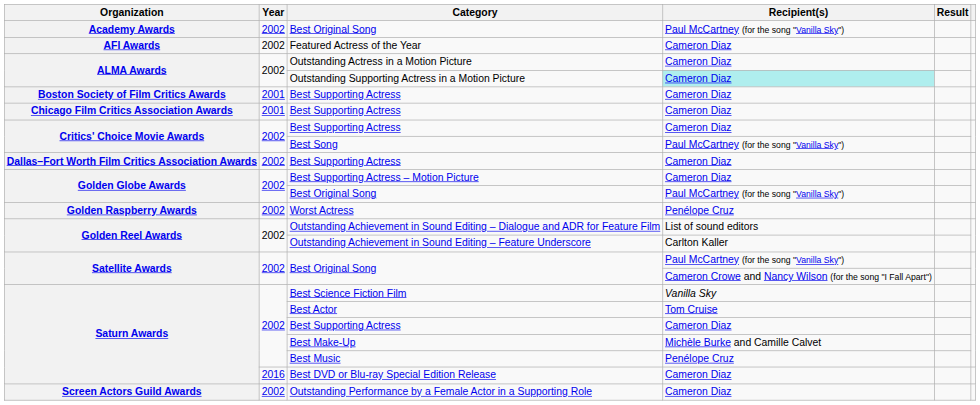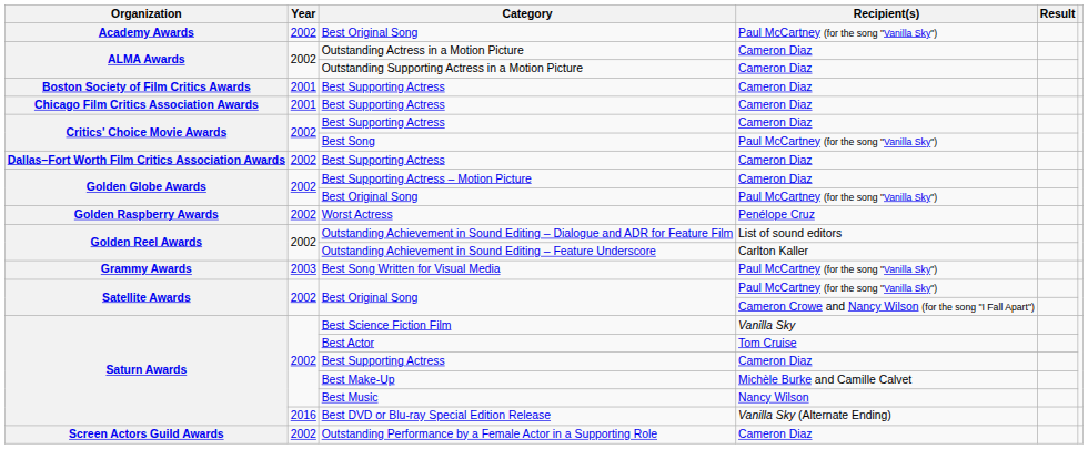 <table class="wikitable sortable plainrowheaders">
 <tr>
 <th scope="col">Organization</th>
 <th scope="col">Year</th>
 <th scope="col">Category</th>
 <th scope="col">Recipient(s)</th>
 <th scope="col">Result</th>
 <th scope="col" class="unsortable"></th>
 </tr>
 <tr>
 <th scope="row"><a href='#'>Academy Awards</a></th>
 <td><a href='#'>2002</a></td>
 <td><a href='#'>Best Original Song</a></td>
 <td><a href='#'>Paul McCartney</a> <small>(for the song "<a href='#'>Vanilla Sky</a>")</small></td>
 <td></td>
 <td></td>
 </tr>
 <tr>
-<th scope="row"><a href='#'>AFI Awards</a></th>
-<td>2002</td>
-<td>Featured Actress of the Year</td>
-<td><a href='#'>Cameron Diaz</a></td>
-<td></td>
-<td></td>
-</tr>
-<tr>
 <th scope="row" rowspan="2"><a href='#'>ALMA Awards</a></th>
 <td rowspan="2">2002</td>
 <td>Outstanding Actress in a Motion Picture</td>
 <td><a href='#'>Cameron Diaz</a></td>
 <td></td>
 <td rowspan="2"></td>
 </tr>
 <tr>
 <td>Outstanding Supporting Actress in a Motion Picture</td>
-<td style="background: paleturquoise;"><a href='#'>Cameron Diaz</a></td>
+<td><a href='#'>Cameron Diaz</a></td>
 <td></td>
 </tr>
 <tr>
 <th scope="row"><a href='#'>Boston Society of Film Critics Awards</a></th>
 <td><a href='#'>2001</a></td>
 <td><a href='#'>Best Supporting Actress</a></td>
 <td><a href='#'>Cameron Diaz</a></td>
 <td></td>
 <td></td>
 </tr>
 <tr>
 <th scope="row"><a href='#'>Chicago Film Critics Association Awards</a></th>
 <td><a href='#'>2001</a></td>
 <td><a href='#'>Best Supporting Actress</a></td>
 <td><a href='#'>Cameron Diaz</a></td>
 <td></td>
 <td></td>
 </tr>
 <tr>
 <th scope="row" rowspan="2"><a href='#'>Critics' Choice Movie Awards</a></th>
 <td rowspan="2"><a href='#'>2002</a></td>
 <td><a href='#'>Best Supporting Actress</a></td>
 <td><a href='#'>Cameron Diaz</a></td>
 <td></td>
 <td rowspan="2"></td>
 </tr>
 <tr>
 <td><a href='#'>Best Song</a></td>
 <td><a href='#'>Paul McCartney</a> <small>(for the song "<a href='#'>Vanilla Sky</a>")</small></td>
 <td></td>
 </tr>
 <tr>
 <th scope="row"><a href='#'>Dallas–Fort Worth Film Critics Association Awards</a></th>
 <td><a href='#'>2002</a></td>
 <td><a href='#'>Best Supporting Actress</a></td>
 <td><a href='#'>Cameron Diaz</a></td>
 <td></td>
 <td></td>
 </tr>
 <tr>
 <th scope="row" rowspan="2"><a href='#'>Golden Globe Awards</a></th>
 <td rowspan="2"><a href='#'>2002</a></td>
 <td><a href='#'>Best Supporting Actress – Motion Picture</a></td>
 <td><a href='#'>Cameron Diaz</a></td>
 <td></td>
 <td rowspan="2"></td>
 </tr>
 <tr>
 <td><a href='#'>Best Original Song</a></td>
 <td><a href='#'>Paul McCartney</a> <small>(for the song "<a href='#'>Vanilla Sky</a>")</small></td>
 <td></td>
 </tr>
 <tr>
 <th scope="row"><a href='#'>Golden Raspberry Awards</a></th>
 <td><a href='#'>2002</a></td>
 <td><a href='#'>Worst Actress</a></td>
 <td><a href='#'>Penélope Cruz</a></td>
 <td></td>
 <td></td>
 </tr>
 <tr>
 <th scope="row" rowspan="2"><a href='#'>Golden Reel Awards</a></th>
 <td rowspan="2">2002</td>
 <td><a href='#'>Outstanding Achievement in Sound Editing – Dialogue and ADR for Feature Film</a></td>
 <td>List of sound editors</td>
 <td></td>
 <td rowspan="2"></td>
 </tr>
 <tr>
 <td><a href='#'>Outstanding Achievement in Sound Editing – Feature Underscore</a></td>
 <td>Carlton Kaller</td>
 <td></td>
 </tr>
 <tr>
+<th scope="row"><a href='#'>Grammy Awards</a></th>
+<td><a href='#'>2003</a></td>
+<td><a href='#'>Best Song Written for Visual Media</a></td>
+<td><a href='#'>Paul McCartney</a> <small>(for the song "<a href='#'>Vanilla Sky</a>")</small></td>
+<td></td>
+<td></td>
+</tr>
+<tr>
 <th scope="row" rowspan="2"><a href='#'>Satellite Awards</a></th>
 <td rowspan="2"><a href='#'>2002</a></td>
 <td rowspan="2"><a href='#'>Best Original Song</a></td>
 <td><a href='#'>Paul McCartney</a> <small>(for the song "<a href='#'>Vanilla Sky</a>")</small></td>
 <td></td>
 <td rowspan="2"></td>
 </tr>
 <tr>
 <td><a href='#'>Cameron Crowe</a> and <a href='#'>Nancy Wilson</a> <small>(for the song "I Fall Apart")</small></td>
 <td></td>
 </tr>
 <tr>
 <th scope="row" rowspan="6"><a href='#'>Saturn Awards</a></th>
 <td rowspan="5"><a href='#'>2002</a></td>
 <td><a href='#'>Best Science Fiction Film</a></td>
 <td><em>Vanilla Sky</em></td>
 <td></td>
 <td rowspan="5"></td>
 </tr>
 <tr>
 <td><a href='#'>Best Actor</a></td>
 <td><a href='#'>Tom Cruise</a></td>
 <td></td>
 </tr>
 <tr>
 <td><a href='#'>Best Supporting Actress</a></td>
 <td><a href='#'>Cameron Diaz</a></td>
 <td></td>
 </tr>
 <tr>
 <td><a href='#'>Best Make-Up</a></td>
 <td><a href='#'>Michèle Burke</a> and Camille Calvet</td>
 <td></td>
 </tr>
 <tr>
 <td><a href='#'>Best Music</a></td>
-<td><a href='#'>Penélope Cruz</a></td>
+<td><a href='#'>Nancy Wilson</a></td>
 <td></td>
 </tr>
 <tr>
 <td><a href='#'>2016</a></td>
 <td><a href='#'>Best DVD or Blu-ray Special Edition Release</a></td>
-<td><a href='#'>Cameron Diaz</a></td>
+<td><em>Vanilla Sky</em> (Alternate Ending)</td>
 <td></td>
 <td></td>
 </tr>
 <tr>
 <th scope="row"><a href='#'>Screen Actors Guild Awards</a></th>
 <td><a href='#'>2002</a></td>
 <td><a href='#'>Outstanding Performance by a Female Actor in a Supporting Role</a></td>
 <td><a href='#'>Cameron Diaz</a></td>
 <td></td>
 <td></td>
 </tr>
 </table>
